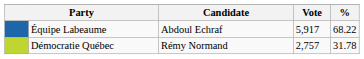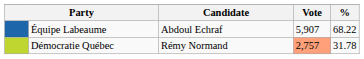 <table class="wikitable">
 <tr>
 </tr>
 <tr>
 <th bgcolor="#DDDDFF" width="230px" colspan="2">Party</th>
 <th bgcolor="#DDDDFF" width="200px">Candidate</th>
 <th bgcolor="#DDDDFF" width="50px">Vote</th>
 <th bgcolor="#DDDDFF" width="30px">%</th>
 </tr>
 <tr>
 <td bgcolor=#1D66A9 width="30px"> </td>
 <td>Équipe Labeaume</td>
 <td>Abdoul Echraf</td>
-<td>5,917</td>
+<td>5,907</td>
 <td>68.22</td>
 </tr>
 <tr>
 <td bgcolor=#BFD630 width="30px"> </td>
 <td>Démocratie Québec</td>
 <td>Rémy Normand</td>
-<td>2,757</td>
+<td style="background: lightsalmon;">2,757</td>
 <td>31.78</td>
 </tr>
 </table>
